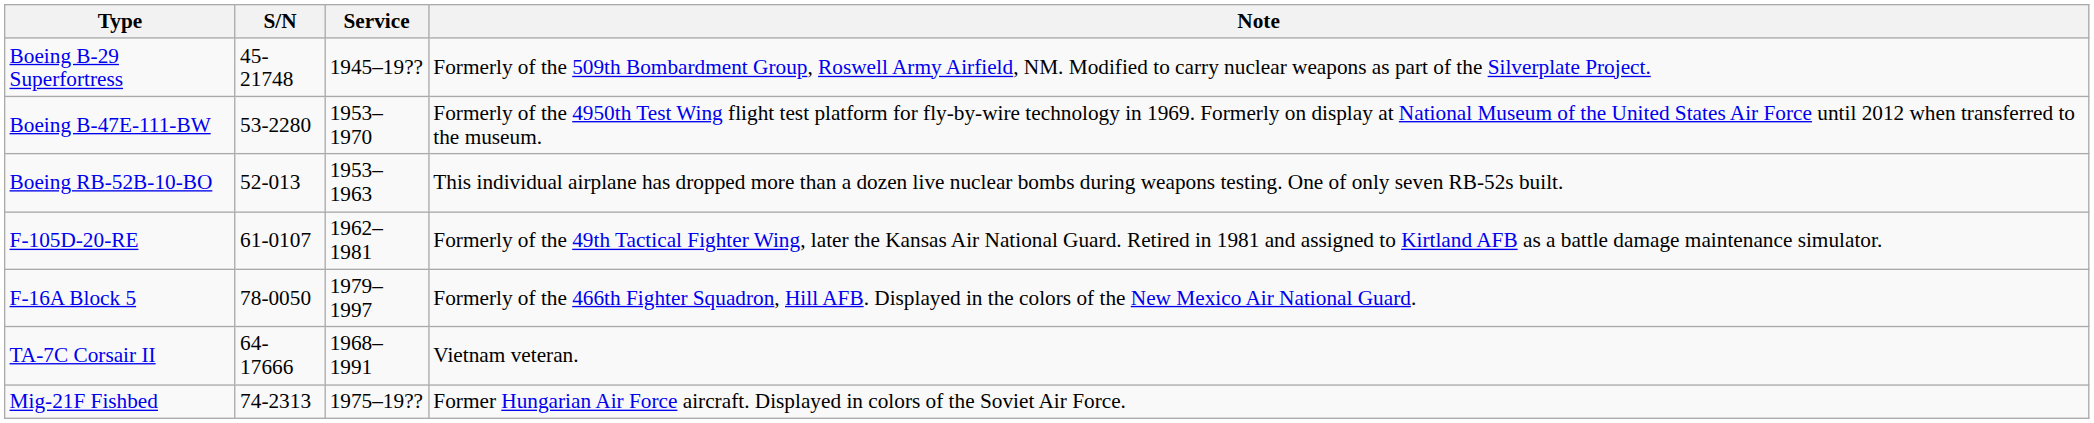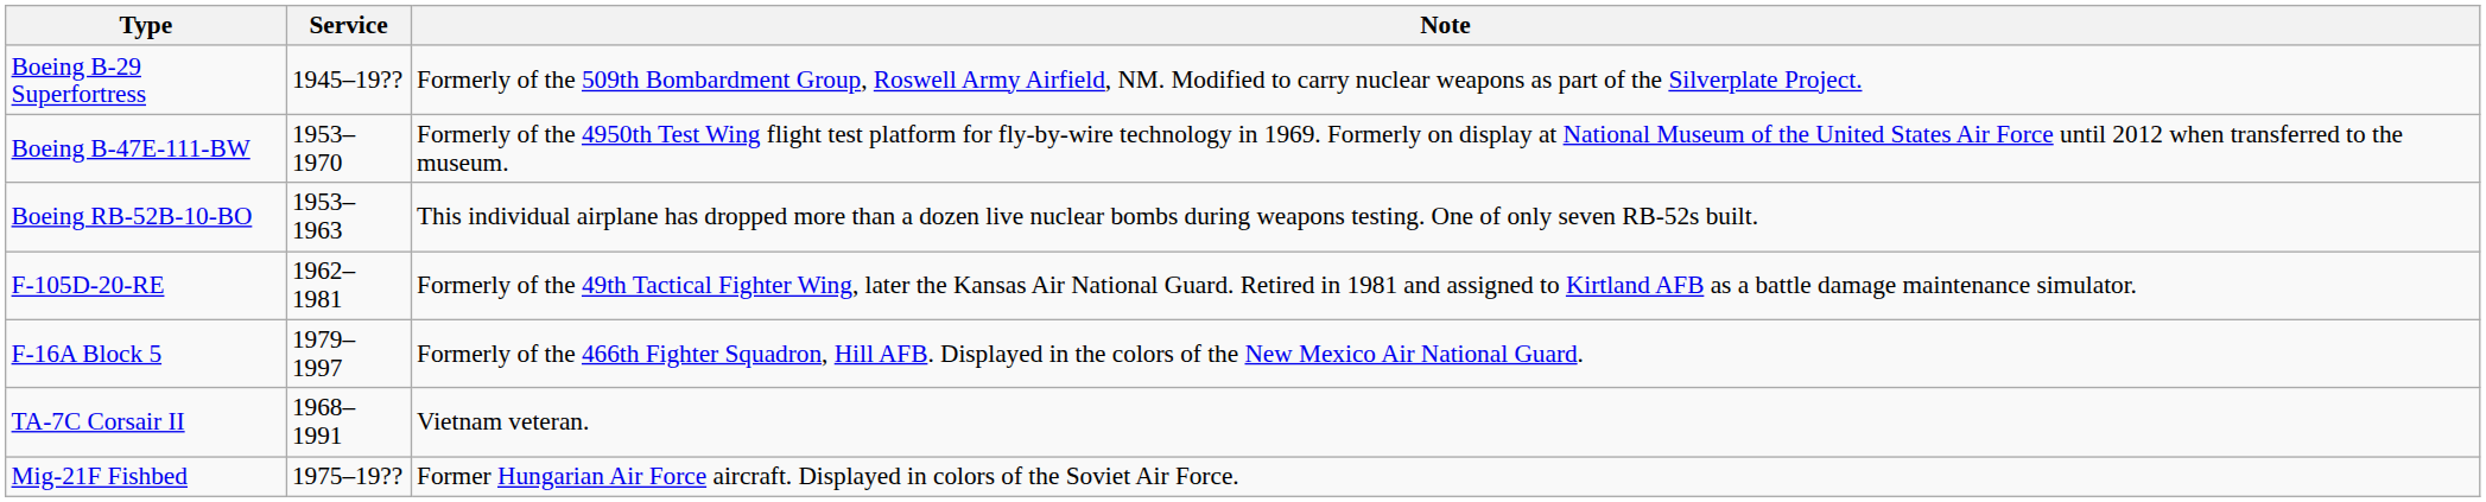 <table class="wikitable sortable">
 <tr>
 <th>Type</th>
-<th>S/N</th>
 <th>Service</th>
 <th>Note</th>
 </tr>
 <tr>
 <td><a href='#'>Boeing B-29 Superfortress</a></td>
-<td>45-21748</td>
 <td>1945–19??</td>
 <td>Formerly of the <a href='#'>509th Bombardment Group</a>, <a href='#'>Roswell Army Airfield</a>, NM. Modified to carry nuclear weapons as part of the <a href='#'>Silverplate Project.</a></td>
 </tr>
 <tr>
 <td><a href='#'>Boeing B-47E-111-BW</a></td>
-<td>53-2280</td>
 <td>1953–1970</td>
 <td>Formerly of the <a href='#'>4950th Test Wing</a> flight test platform for fly-by-wire technology in 1969. Formerly on display at <a href='#'>National Museum of the United States Air Force</a> until 2012 when transferred to the museum.</td>
 </tr>
 <tr>
 <td><a href='#'>Boeing RB-52B-10-BO</a></td>
-<td>52-013</td>
 <td>1953–1963</td>
 <td>This individual airplane has dropped more than a dozen live nuclear bombs during weapons testing. One of only seven RB-52s built.</td>
 </tr>
 <tr>
 <td><a href='#'>F-105D-20-RE</a></td>
-<td>61-0107</td>
 <td>1962–1981</td>
 <td>Formerly of the <a href='#'>49th Tactical Fighter Wing</a>, later the Kansas Air National Guard. Retired in 1981 and assigned to <a href='#'>Kirtland AFB</a> as a battle damage maintenance simulator.</td>
 </tr>
 <tr>
 <td><a href='#'>F-16A Block 5</a></td>
-<td>78-0050</td>
 <td>1979–1997</td>
 <td>Formerly of the <a href='#'>466th Fighter Squadron</a>, <a href='#'>Hill AFB</a>. Displayed in the colors of the <a href='#'>New Mexico Air National Guard</a>.</td>
 </tr>
 <tr>
 <td><a href='#'>TA-7C Corsair II</a></td>
-<td>64-17666</td>
 <td>1968–1991</td>
 <td>Vietnam veteran.</td>
 </tr>
 <tr>
 <td><a href='#'>Mig-21F Fishbed</a></td>
-<td>74-2313</td>
 <td>1975–19??</td>
 <td>Former <a href='#'>Hungarian Air Force</a> aircraft. Displayed in colors of the Soviet Air Force.</td>
 </tr>
 </table>
